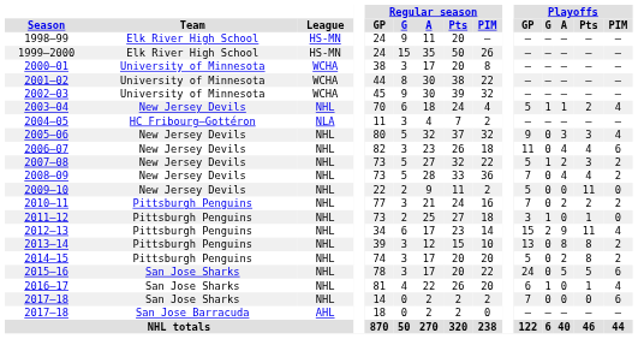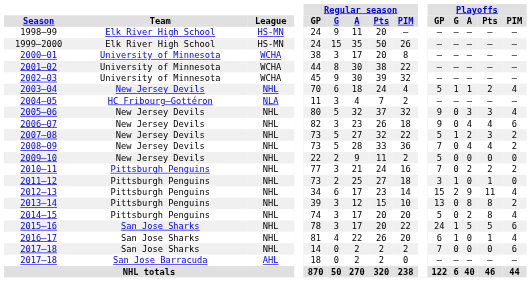 <table border="0" cellpadding="1" cellspacing="0" style="text-align:center; width:60em;">
 <tr style="background:#e0e0e0;">
 <th colspan="3"  bgcolor="#ffffff"> </th>
 <th rowspan="99" bgcolor="#ffffff"> </th>
 <th colspan="5"><a href='#'>Regular season</a></th>
 <th rowspan="99" bgcolor="#ffffff"> </th>
 <th colspan="5"><a href='#'>Playoffs</a></th>
 </tr>
 <tr style="background:#e0e0e0;">
 <th><a href='#'>Season</a></th>
 <th>Team</th>
 <th>League</th>
 <th>GP</th>
 <th><a href='#'>G</a></th>
 <th><a href='#'>A</a></th>
 <th><a href='#'>Pts</a></th>
 <th><a href='#'>PIM</a></th>
 <th>GP</th>
 <th>G</th>
 <th>A</th>
 <th>Pts</th>
 <th>PIM</th>
 </tr>
 <tr>
 <td>1998–99</td>
 <td><a href='#'>Elk River High School</a></td>
 <td><a href='#'>HS-MN</a></td>
 <td>24</td>
 <td>9</td>
 <td>11</td>
 <td>20</td>
 <td>—</td>
 <td>—</td>
 <td>—</td>
 <td>—</td>
 <td>—</td>
 <td>—</td>
 </tr>
 <tr bgcolor="#f0f0f0">
 <td>1999–2000</td>
 <td>Elk River High School</td>
 <td>HS-MN</td>
 <td>24</td>
 <td>15</td>
 <td>35</td>
 <td>50</td>
 <td>26</td>
 <td>—</td>
 <td>—</td>
 <td>—</td>
 <td>—</td>
 <td>—</td>
 </tr>
 <tr>
 <td><a href='#'>2000–01</a></td>
 <td><a href='#'>University of Minnesota</a></td>
 <td><a href='#'>WCHA</a></td>
 <td>38</td>
 <td>3</td>
 <td>17</td>
 <td>20</td>
 <td>8</td>
 <td>—</td>
 <td>—</td>
 <td>—</td>
 <td>—</td>
 <td>—</td>
 </tr>
 <tr bgcolor="#f0f0f0">
 <td><a href='#'>2001–02</a></td>
 <td>University of Minnesota</td>
 <td>WCHA</td>
 <td>44</td>
 <td>8</td>
 <td>30</td>
 <td>38</td>
 <td>22</td>
 <td>—</td>
 <td>—</td>
 <td>—</td>
 <td>—</td>
 <td>—</td>
 </tr>
 <tr>
 <td><a href='#'>2002–03</a></td>
 <td>University of Minnesota</td>
 <td>WCHA</td>
 <td>45</td>
 <td>9</td>
 <td>30</td>
 <td>39</td>
 <td>32</td>
 <td>—</td>
 <td>—</td>
 <td>—</td>
 <td>—</td>
 <td>—</td>
 </tr>
 <tr bgcolor="#f0f0f0">
 <td><a href='#'>2003–04</a></td>
 <td><a href='#'>New Jersey Devils</a></td>
 <td><a href='#'>NHL</a></td>
 <td>70</td>
 <td>6</td>
 <td>18</td>
 <td>24</td>
 <td>4</td>
 <td>5</td>
 <td>1</td>
 <td>1</td>
 <td>2</td>
 <td>4</td>
 </tr>
 <tr>
 <td><a href='#'>2004–05</a></td>
 <td><a href='#'>HC Fribourg–Gottéron</a></td>
 <td><a href='#'>NLA</a></td>
 <td>11</td>
 <td>3</td>
 <td>4</td>
 <td>7</td>
 <td>2</td>
 <td>—</td>
 <td>—</td>
 <td>—</td>
 <td>—</td>
 <td>—</td>
 </tr>
 <tr bgcolor="#f0f0f0">
 <td><a href='#'>2005–06</a></td>
 <td>New Jersey Devils</td>
 <td>NHL</td>
 <td>80</td>
 <td>5</td>
 <td>32</td>
 <td>37</td>
 <td>32</td>
 <td>9</td>
 <td>0</td>
 <td>3</td>
 <td>3</td>
 <td>4</td>
 </tr>
 <tr>
 <td><a href='#'>2006–07</a></td>
 <td>New Jersey Devils</td>
 <td>NHL</td>
 <td>82</td>
 <td>3</td>
 <td>23</td>
 <td>26</td>
 <td>18</td>
-<td>11</td>
+<td>9</td>
 <td>0</td>
 <td>4</td>
 <td>4</td>
 <td>6</td>
 </tr>
 <tr bgcolor="#f0f0f0">
 <td><a href='#'>2007–08</a></td>
 <td>New Jersey Devils</td>
 <td>NHL</td>
 <td>73</td>
 <td>5</td>
 <td>27</td>
 <td>32</td>
 <td>22</td>
 <td>5</td>
 <td>1</td>
 <td>2</td>
 <td>3</td>
 <td>2</td>
 </tr>
 <tr>
 <td><a href='#'>2008–09</a></td>
 <td>New Jersey Devils</td>
 <td>NHL</td>
 <td>73</td>
 <td>5</td>
 <td>28</td>
 <td>33</td>
 <td>36</td>
 <td>7</td>
 <td>0</td>
 <td>4</td>
 <td>4</td>
 <td>2</td>
 </tr>
 <tr bgcolor="#f0f0f0">
 <td><a href='#'>2009–10</a></td>
 <td>New Jersey Devils</td>
 <td>NHL</td>
 <td>22</td>
 <td>2</td>
 <td>9</td>
 <td>11</td>
 <td>2</td>
 <td>5</td>
 <td>0</td>
 <td>0</td>
-<td>11</td>
+<td>0</td>
 <td>0</td>
 </tr>
 <tr>
 <td><a href='#'>2010–11</a></td>
 <td><a href='#'>Pittsburgh Penguins</a></td>
 <td>NHL</td>
 <td>77</td>
 <td>3</td>
 <td>21</td>
 <td>24</td>
 <td>16</td>
 <td>7</td>
 <td>0</td>
 <td>2</td>
 <td>2</td>
 <td>2</td>
 </tr>
 <tr bgcolor="#f0f0f0">
 <td><a href='#'>2011–12</a></td>
 <td>Pittsburgh Penguins</td>
 <td>NHL</td>
 <td>73</td>
 <td>2</td>
 <td>25</td>
 <td>27</td>
 <td>18</td>
 <td>3</td>
 <td>1</td>
 <td>0</td>
 <td>1</td>
 <td>0</td>
 </tr>
 <tr>
 <td><a href='#'>2012–13</a></td>
 <td>Pittsburgh Penguins</td>
 <td>NHL</td>
 <td>34</td>
 <td>6</td>
 <td>17</td>
 <td>23</td>
 <td>14</td>
 <td>15</td>
 <td>2</td>
 <td>9</td>
 <td>11</td>
 <td>4</td>
 </tr>
 <tr bgcolor="#f0f0f0">
 <td><a href='#'>2013–14</a></td>
 <td>Pittsburgh Penguins</td>
 <td>NHL</td>
 <td>39</td>
 <td>3</td>
 <td>12</td>
 <td>15</td>
 <td>10</td>
 <td>13</td>
 <td>0</td>
 <td>8</td>
 <td>8</td>
 <td>2</td>
 </tr>
 <tr>
 <td><a href='#'>2014–15</a></td>
 <td>Pittsburgh Penguins</td>
 <td>NHL</td>
 <td>74</td>
 <td>3</td>
 <td>17</td>
 <td>20</td>
 <td>20</td>
 <td>5</td>
 <td>0</td>
 <td>2</td>
 <td>8</td>
-<td>2</td>
+<td>4</td>
 </tr>
 <tr bgcolor="#f0f0f0">
 <td><a href='#'>2015–16</a></td>
 <td><a href='#'>San Jose Sharks</a></td>
 <td>NHL</td>
 <td>78</td>
 <td>3</td>
 <td>17</td>
 <td>20</td>
 <td>22</td>
 <td>24</td>
-<td>0</td>
+<td>1</td>
 <td>5</td>
 <td>5</td>
 <td>6</td>
 </tr>
 <tr>
 <td><a href='#'>2016–17</a></td>
 <td>San Jose Sharks</td>
 <td>NHL</td>
 <td>81</td>
 <td>4</td>
 <td>22</td>
 <td>26</td>
 <td>20</td>
 <td>6</td>
 <td>1</td>
 <td>0</td>
 <td>1</td>
 <td>4</td>
 </tr>
 <tr bgcolor="#f0f0f0">
 <td><a href='#'>2017–18</a></td>
 <td>San Jose Sharks</td>
 <td>NHL</td>
 <td>14</td>
 <td>0</td>
 <td>2</td>
 <td>2</td>
 <td>2</td>
 <td>7</td>
 <td>0</td>
 <td>0</td>
 <td>0</td>
 <td>6</td>
 </tr>
 <tr>
 <td><a href='#'>2017–18</a></td>
 <td><a href='#'>San Jose Barracuda</a></td>
 <td><a href='#'>AHL</a></td>
 <td>18</td>
 <td>0</td>
 <td>2</td>
 <td>2</td>
 <td>0</td>
 <td>—</td>
 <td>—</td>
 <td>—</td>
 <td>—</td>
 <td>—</td>
 </tr>
 <tr bgcolor="#e0e0e0">
 <th colspan="3">NHL totals</th>
 <th>870</th>
 <th>50</th>
 <th>270</th>
 <th>320</th>
 <th>238</th>
 <th>122</th>
 <th>6</th>
 <th>40</th>
 <th>46</th>
 <th>44</th>
 </tr>
 </table>
